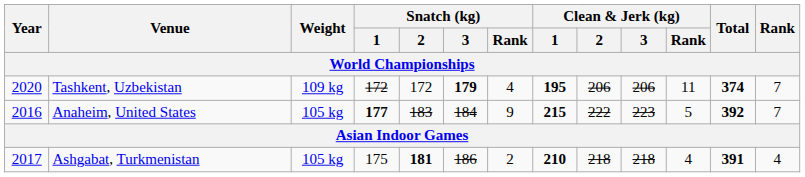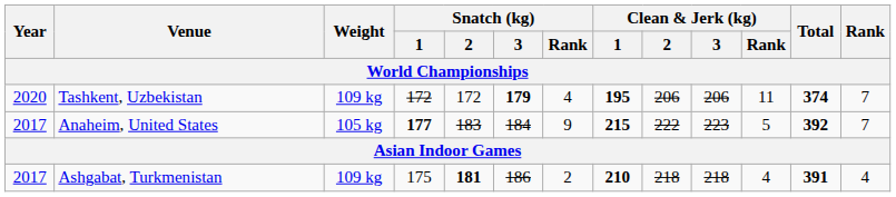 <table class = "wikitable" style="text-align:center;">
 <tr>
 <th rowspan=2 width=40>Year</th>
 <th rowspan=2 width=250>Venue</th>
 <th rowspan=2 width=60>Weight</th>
 <th colspan=4>Snatch (kg)</th>
 <th colspan=4>Clean & Jerk (kg)</th>
 <th rowspan=2 width=40>Total</th>
 <th rowspan=2 width=40>Rank</th>
 </tr>
 <tr>
 <th width=40>1</th>
 <th width=40>2</th>
 <th width=40>3</th>
 <th width=40>Rank</th>
 <th width=40>1</th>
 <th width=40>2</th>
 <th width=40>3</th>
 <th width=40>Rank</th>
 </tr>
 <tr>
 <th colspan=13><a href='#'>World Championships</a></th>
 </tr>
 <tr>
 <td><a href='#'>2020</a></td>
 <td align=left> <a href='#'>Tashkent</a>, <a href='#'>Uzbekistan</a></td>
 <td><a href='#'>109 kg</a></td>
 <td><s>172</s></td>
 <td>172</td>
 <td><strong>179</strong></td>
 <td>4</td>
 <td><strong>195</strong></td>
 <td><s>206</s></td>
 <td><s>206</s></td>
 <td>11</td>
 <td><strong>374</strong></td>
 <td>7</td>
 </tr>
 <tr>
-<td><a href='#'>2016</a></td>
+<td><a href='#'>2017</a></td>
 <td align=left> <a href='#'>Anaheim</a>, <a href='#'>United States</a></td>
 <td><a href='#'>105 kg</a></td>
 <td><strong>177</strong></td>
 <td><s>183</s></td>
 <td><s>184</s></td>
 <td>9</td>
 <td><strong>215</strong></td>
 <td><s>222</s></td>
 <td><s>223</s></td>
 <td>5</td>
 <td><strong>392</strong></td>
 <td>7<br></td>
 </tr>
 <tr>
 <th colspan=13><a href='#'>Asian Indoor Games</a></th>
 </tr>
 <tr>
 <td><a href='#'>2017</a></td>
 <td align=left> <a href='#'>Ashgabat</a>, <a href='#'>Turkmenistan</a></td>
-<td><a href='#'>105 kg</a></td>
+<td><a href='#'>109 kg</a></td>
 <td>175</td>
 <td><strong>181</strong></td>
 <td><s>186</s></td>
 <td>2</td>
 <td><strong>210</strong></td>
 <td><s>218</s></td>
 <td><s>218</s></td>
 <td>4</td>
 <td><strong>391</strong></td>
 <td>4</td>
 </tr>
 </table>
